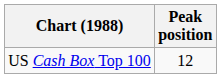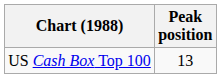 <table class="wikitable sortable">
 <tr>
 <th>Chart (1988)</th>
 <th scope="col">Peak<br>position</th>
 </tr>
 <tr>
 </tr>
 <tr>
 </tr>
 <tr>
 </tr>
 <tr>
 </tr>
 <tr>
 </tr>
 <tr>
 <td>US <a href='#'><em>Cash Box</em> Top 100</a></td>
-<td align="center">12</td>
+<td align="center">13</td>
 </tr>
 </table>
